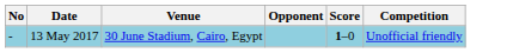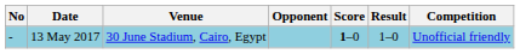 <table class="wikitable" style="font-size:85%;">
 <tr>
 <th>No</th>
 <th>Date</th>
 <th>Venue</th>
 <th>Opponent</th>
 <th>Score</th>
+<th>Result</th>
 <th>Competition</th>
 </tr>
 <tr style="background:#8fcfdf;">
 <td>-</td>
 <td>13 May 2017</td>
 <td><a href='#'>30 June Stadium</a>, <a href='#'>Cairo</a>, Egypt</td>
 <td></td>
 <td align=center><strong>1</strong>–0</td>
+<td align=center>1–0</td>
 <td><a href='#'>Unofficial friendly</a></td>
 </tr>
 </table>
